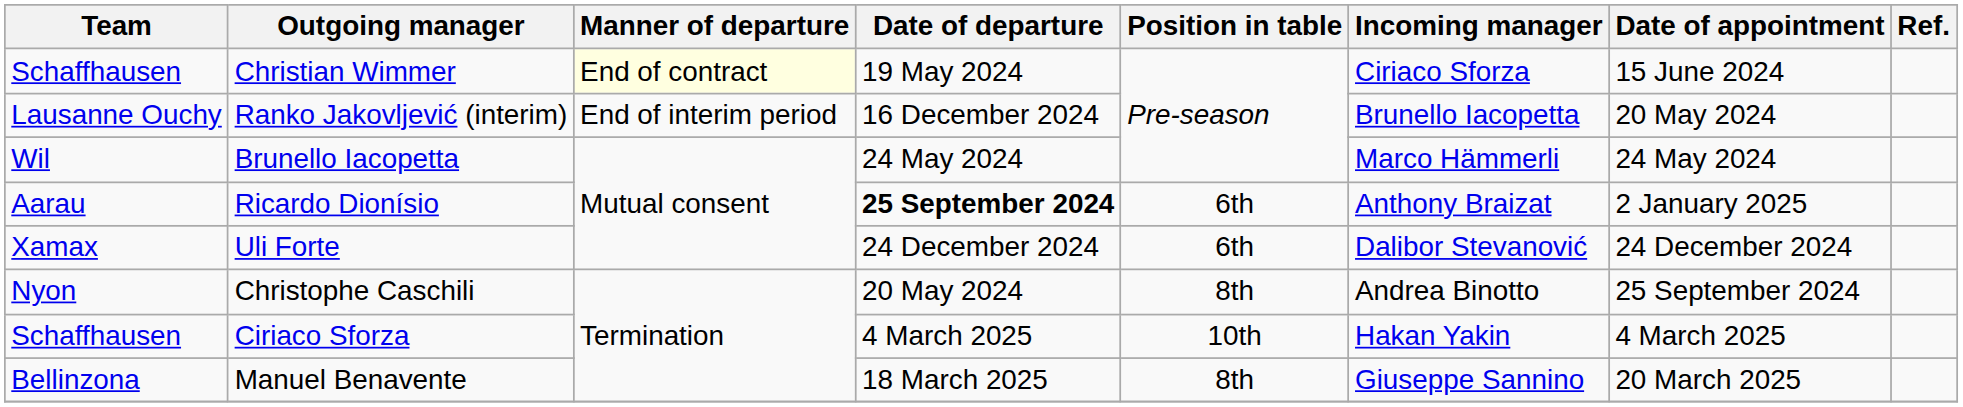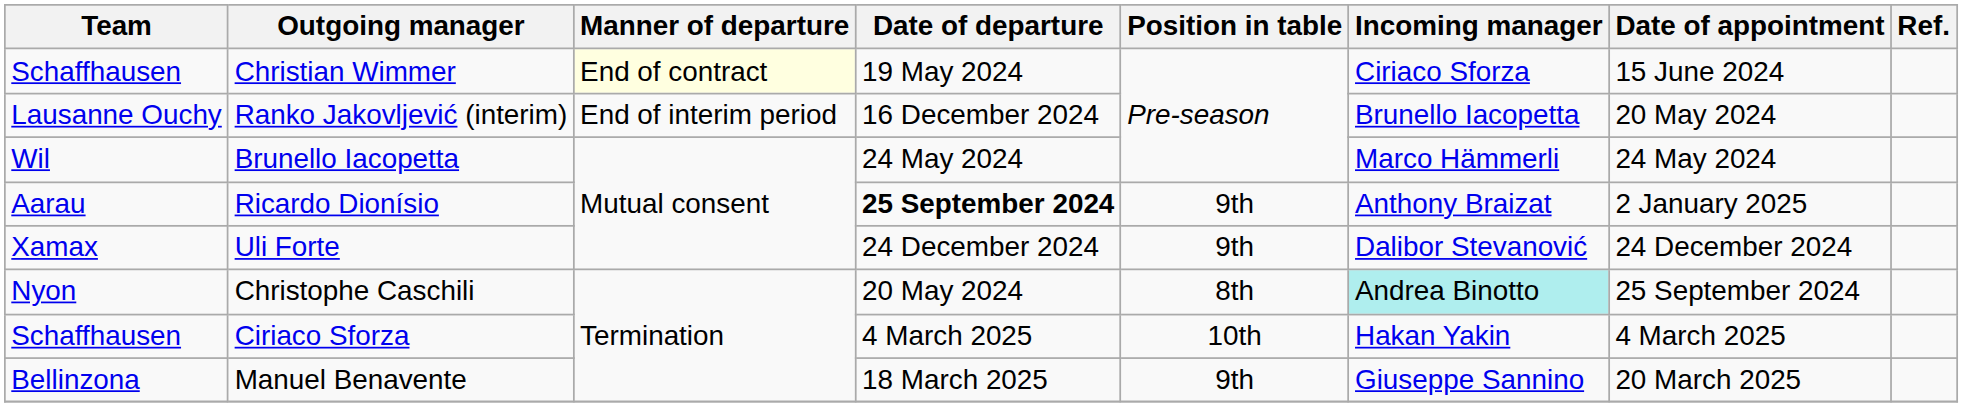 <table class="wikitable">
 <tr>
 <th>Team</th>
 <th>Outgoing manager</th>
 <th>Manner of departure</th>
 <th>Date of departure</th>
 <th>Position in table</th>
 <th>Incoming manager</th>
 <th>Date of appointment</th>
 <th>Ref.</th>
 </tr>
 <tr>
 <td><a href='#'>Schaffhausen</a></td>
 <td> <a href='#'>Christian Wimmer</a></td>
 <td style="background: lightyellow;">End of contract</td>
 <td>19 May 2024</td>
 <td rowspan="3"><em>Pre-season</em></td>
 <td> <a href='#'>Ciriaco Sforza</a></td>
 <td>15 June 2024</td>
 <td></td>
 </tr>
 <tr>
 <td><a href='#'>Lausanne Ouchy</a></td>
 <td> <a href='#'>Ranko Jakovljević</a> (interim)</td>
 <td>End of interim period</td>
 <td>16 December 2024</td>
 <td> <a href='#'>Brunello Iacopetta</a></td>
 <td>20 May 2024</td>
 <td></td>
 </tr>
 <tr>
 <td><a href='#'>Wil</a></td>
 <td> <a href='#'>Brunello Iacopetta</a></td>
 <td rowspan="3">Mutual consent</td>
 <td>24 May 2024</td>
 <td> <a href='#'>Marco Hämmerli</a></td>
 <td>24 May 2024</td>
 <td></td>
 </tr>
 <tr>
 <td><a href='#'>Aarau</a></td>
 <td> <a href='#'>Ricardo Dionísio</a></td>
 <td><strong>25 September 2024</strong></td>
-<td align=center>6th</td>
+<td align=center>9th</td>
 <td> <a href='#'>Anthony Braizat</a></td>
 <td>2 January 2025</td>
 <td></td>
 </tr>
 <tr>
 <td><a href='#'>Xamax</a></td>
 <td> <a href='#'>Uli Forte</a></td>
 <td>24 December 2024</td>
-<td align=center>6th</td>
+<td align=center>9th</td>
 <td> <a href='#'>Dalibor Stevanović</a></td>
 <td>24 December 2024</td>
 <td></td>
 </tr>
 <tr>
 <td><a href='#'>Nyon</a></td>
 <td> Christophe Caschili</td>
 <td rowspan=3>Termination</td>
 <td>20 May 2024</td>
 <td align=center>8th</td>
-<td> Andrea Binotto</td>
+<td style="background: paleturquoise;"> Andrea Binotto</td>
 <td>25 September 2024</td>
 <td></td>
 </tr>
 <tr>
 <td><a href='#'>Schaffhausen</a></td>
 <td> <a href='#'>Ciriaco Sforza</a></td>
 <td>4 March 2025</td>
 <td align=center>10th</td>
 <td> <a href='#'>Hakan Yakin</a></td>
 <td>4 March 2025</td>
 <td></td>
 </tr>
 <tr>
 <td><a href='#'>Bellinzona</a></td>
 <td> Manuel Benavente</td>
 <td>18 March 2025</td>
-<td align=center>8th</td>
+<td align=center>9th</td>
 <td> <a href='#'>Giuseppe Sannino</a></td>
 <td>20 March 2025</td>
 <td></td>
 </tr>
 <tr>
 </tr>
 </table>
